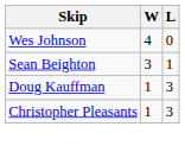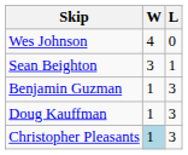 <table class="wikitable">
 <tr>
 <th>Skip</th>
 <th>W</th>
 <th>L</th>
 </tr>
 <tr>
 <td> <a href='#'>Wes Johnson</a></td>
 <td>4</td>
 <td>0</td>
 </tr>
 <tr>
 <td> <a href='#'>Sean Beighton</a></td>
 <td>3</td>
 <td>1</td>
 </tr>
 <tr>
+<td> <a href='#'>Benjamin Guzman</a></td>
+<td>1</td>
+<td>3</td>
+</tr>
+<tr>
 <td> <a href='#'>Doug Kauffman</a></td>
 <td>1</td>
 <td>3</td>
 </tr>
 <tr>
 <td> <a href='#'>Christopher Pleasants</a></td>
-<td>1</td>
+<td style="background: lightblue;">1</td>
 <td>3</td>
 </tr>
 </table>
